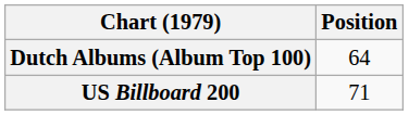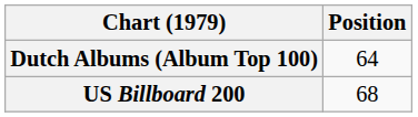 <table class="wikitable sortable plainrowheaders">
 <tr>
 <th>Chart (1979)</th>
 <th>Position</th>
 </tr>
 <tr>
 <th scope="row">Dutch Albums (Album Top 100)</th>
 <td style="text-align:center;">64</td>
 </tr>
 <tr>
 <th scope="row">US <em>Billboard</em> 200</th>
-<td style="text-align:center;">71</td>
+<td style="text-align:center;">68</td>
 </tr>
 </table>
